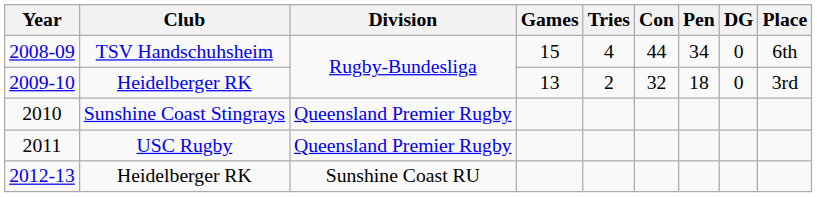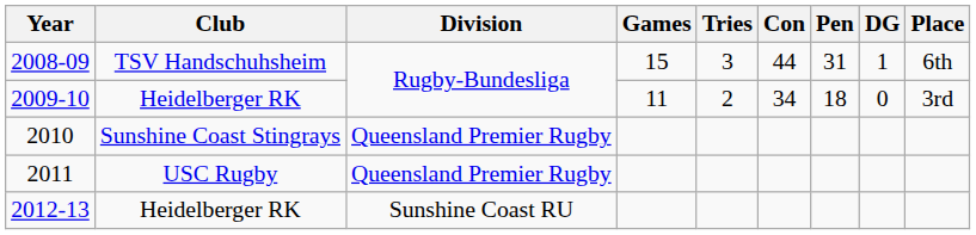 <table class="wikitable">
 <tr>
 <th>Year</th>
 <th>Club</th>
 <th>Division</th>
 <th>Games</th>
 <th>Tries</th>
 <th>Con</th>
 <th>Pen</th>
 <th>DG</th>
 <th>Place</th>
 </tr>
 <tr align="center">
 <td><a href='#'>2008-09</a></td>
 <td><a href='#'>TSV Handschuhsheim</a></td>
 <td rowspan=2><a href='#'>Rugby-Bundesliga</a></td>
 <td>15</td>
-<td>4</td>
+<td>3</td>
 <td>44</td>
-<td>34</td>
-<td>0</td>
+<td>31</td>
+<td>1</td>
 <td>6th</td>
 </tr>
 <tr align="center">
 <td><a href='#'>2009-10</a></td>
 <td><a href='#'>Heidelberger RK</a></td>
-<td>13</td>
+<td>11</td>
 <td>2</td>
-<td>32</td>
+<td>34</td>
 <td>18</td>
 <td>0</td>
 <td>3rd</td>
 </tr>
 <tr align="center">
 <td>2010</td>
 <td><a href='#'>Sunshine Coast Stingrays</a></td>
 <td><a href='#'>Queensland Premier Rugby</a></td>
 <td></td>
 <td></td>
 <td></td>
 <td></td>
 <td></td>
 <td></td>
 </tr>
 <tr align="center">
 <td>2011</td>
 <td><a href='#'>USC Rugby</a></td>
 <td><a href='#'>Queensland Premier Rugby</a></td>
 <td></td>
 <td></td>
 <td></td>
 <td></td>
 <td></td>
 <td></td>
 </tr>
 <tr align="center">
 <td><a href='#'>2012-13</a></td>
 <td>Heidelberger RK</td>
 <td>Sunshine Coast RU</td>
 <td></td>
 <td></td>
 <td></td>
 <td></td>
 <td></td>
 <td></td>
 </tr>
 </table>
